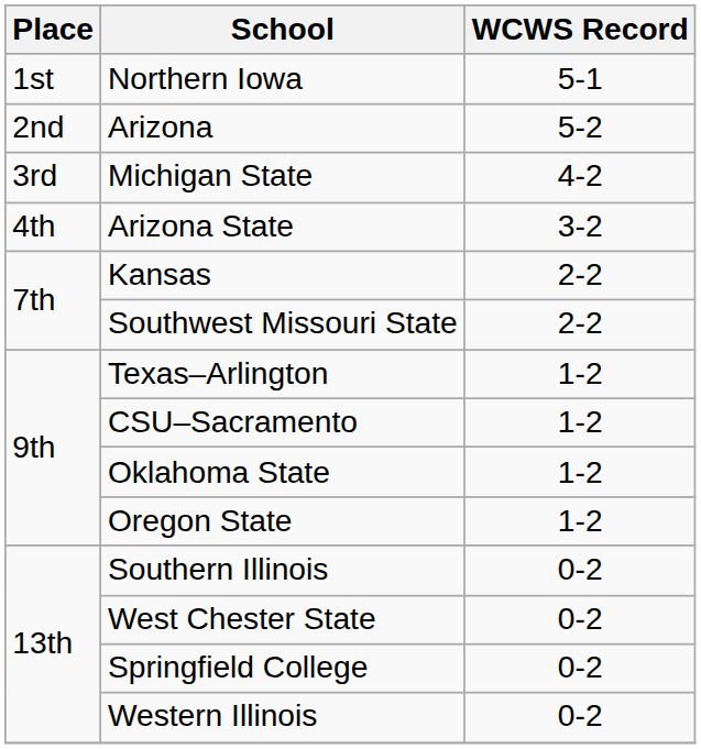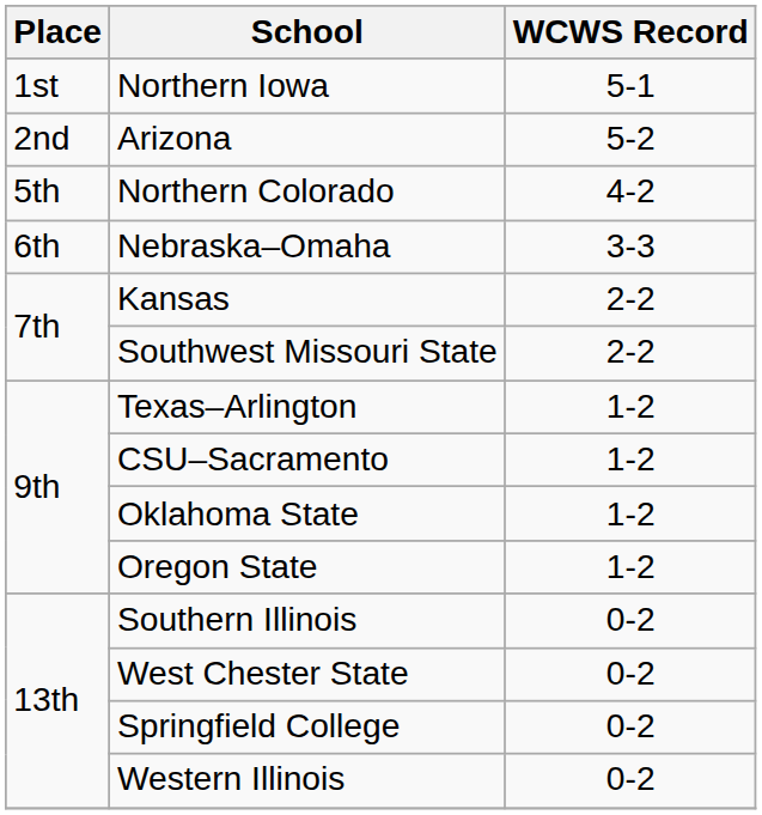 <table class="wikitable">
 <tr>
 <th>Place</th>
 <th>School</th>
 <th align="center">WCWS Record</th>
 </tr>
 <tr>
 <td>1st</td>
 <td>Northern Iowa</td>
 <td align="center">5-1</td>
 </tr>
 <tr>
 <td>2nd</td>
 <td>Arizona</td>
 <td align="center">5-2</td>
 </tr>
 <tr>
-<td>3rd</td>
-<td>Michigan State</td>
+<td>5th</td>
+<td>Northern Colorado</td>
 <td align="center">4-2</td>
 </tr>
 <tr>
-<td>4th</td>
-<td>Arizona State</td>
-<td align="center">3-2</td>
+<td>6th</td>
+<td>Nebraska–Omaha</td>
+<td align="center">3-3</td>
 </tr>
 <tr>
 <td rowspan="2">7th</td>
 <td>Kansas</td>
 <td align="center">2-2</td>
 </tr>
 <tr>
 <td>Southwest Missouri State</td>
 <td align="center">2-2</td>
 </tr>
 <tr>
 <td rowspan="4">9th</td>
 <td>Texas–Arlington</td>
 <td align="center">1-2</td>
 </tr>
 <tr>
 <td>CSU–Sacramento</td>
 <td align="center">1-2</td>
 </tr>
 <tr>
 <td>Oklahoma State</td>
 <td align="center">1-2</td>
 </tr>
 <tr>
 <td>Oregon State</td>
 <td align="center">1-2</td>
 </tr>
 <tr>
 <td rowspan="4">13th</td>
 <td>Southern Illinois</td>
 <td align="center">0-2</td>
 </tr>
 <tr>
 <td>West Chester State</td>
 <td align="center">0-2</td>
 </tr>
 <tr>
 <td>Springfield College</td>
 <td align="center">0-2</td>
 </tr>
 <tr>
 <td>Western Illinois</td>
 <td align="center">0-2</td>
 </tr>
 <tr>
 </tr>
 </table>
